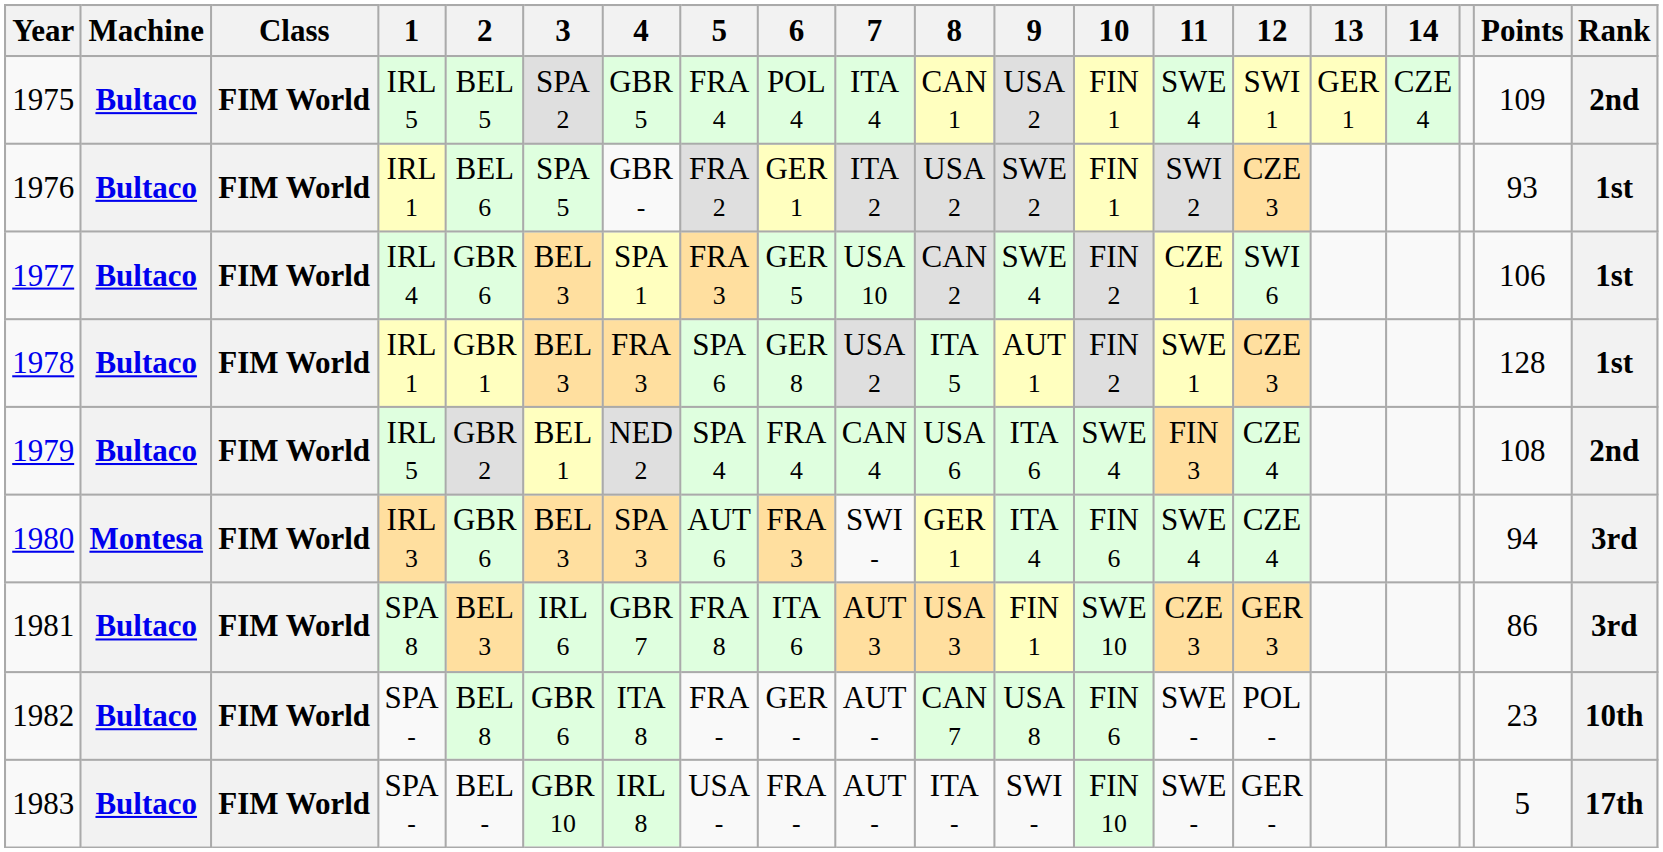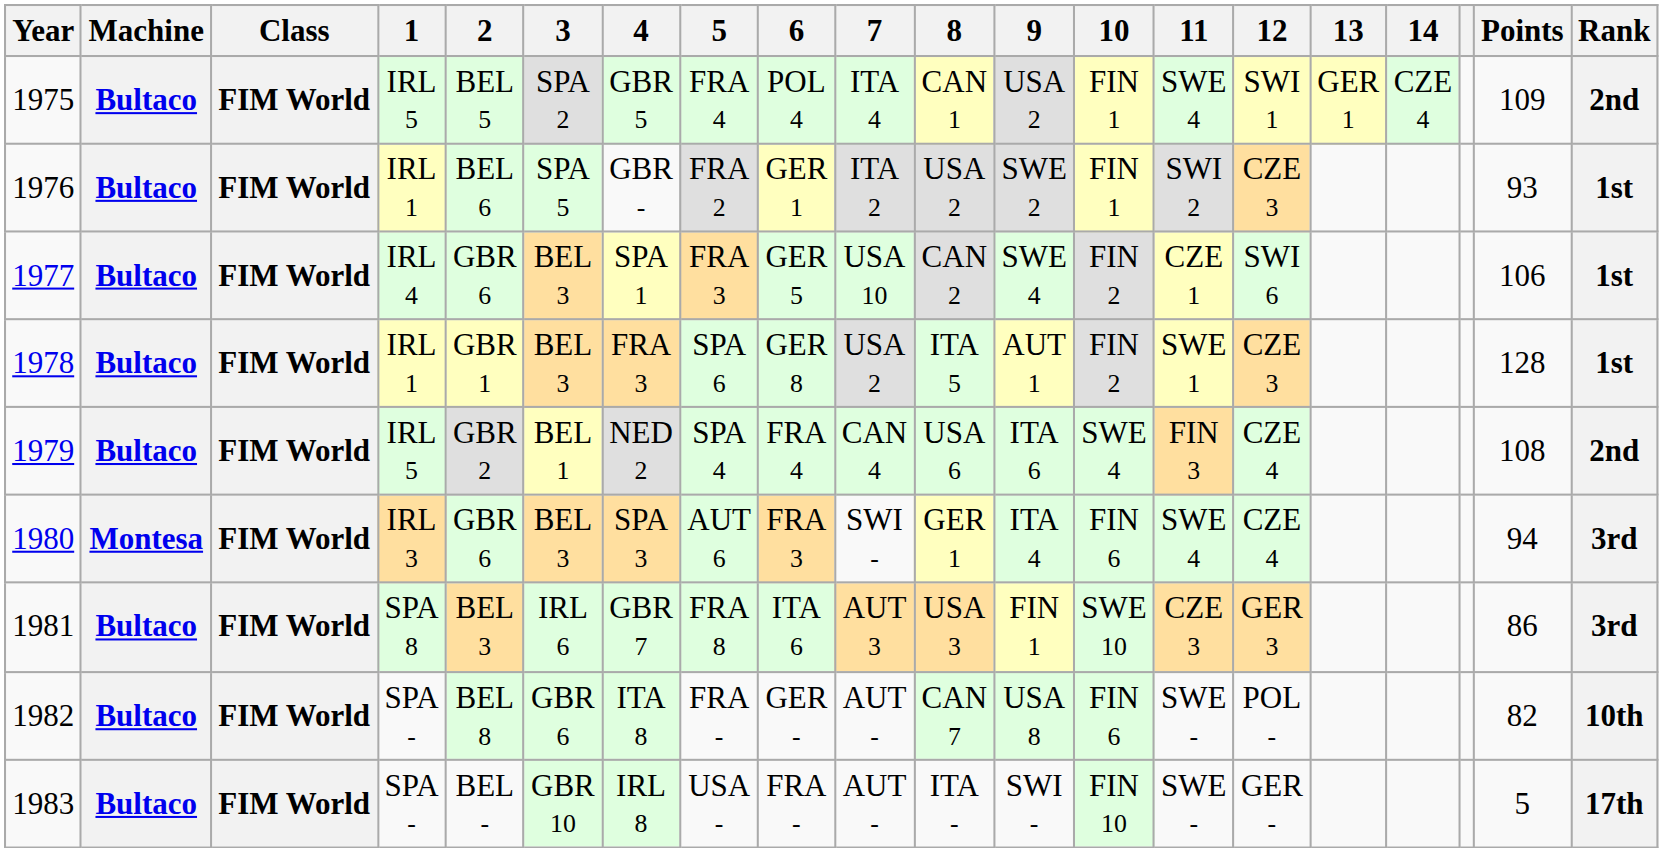 <table class="wikitable" style="text-align:center; font-size:95%">
 <tr>
 <th>Year</th>
 <th>Machine</th>
 <th>Class</th>
 <th>1</th>
 <th>2</th>
 <th>3</th>
 <th>4</th>
 <th>5</th>
 <th>6</th>
 <th>7</th>
 <th>8</th>
 <th>9</th>
 <th>10</th>
 <th>11</th>
 <th>12</th>
 <th>13</th>
 <th>14</th>
 <th></th>
 <th>Points</th>
 <th>Rank</th>
 </tr>
 <tr>
 <td>1975</td>
 <th><a href='#'>Bultaco</a></th>
 <th>FIM World</th>
 <td style="background:#DFFFDF;">IRL<br><small>5</small></td>
 <td style="background:#DFFFDF;">BEL<br><small>5</small></td>
 <td style="background:#DFDFDF;">SPA<br><small>2</small></td>
 <td style="background:#DFFFDF;">GBR<br><small>5</small></td>
 <td style="background:#DFFFDF;">FRA<br><small>4</small></td>
 <td style="background:#DFFFDF;">POL<br><small>4</small></td>
 <td style="background:#DFFFDF;">ITA<br><small>4</small></td>
 <td style="background:#FFFFBF;">CAN<br><small>1</small></td>
 <td style="background:#DFDFDF;">USA<br><small>2</small></td>
 <td style="background:#FFFFBF;">FIN<br><small>1</small></td>
 <td style="background:#DFFFDF;">SWE<br><small>4</small></td>
 <td style="background:#FFFFBF;">SWI<br><small>1</small></td>
 <td style="background:#FFFFBF;">GER<br><small>1</small></td>
 <td style="background:#DFFFDF;">CZE<br><small>4</small></td>
 <td></td>
 <td>109</td>
 <th>2nd</th>
 </tr>
 <tr>
 <td>1976</td>
 <th><a href='#'>Bultaco</a></th>
 <th>FIM World</th>
 <td style="background:#FFFFBF;">IRL<br><small>1</small></td>
 <td style="background:#DFFFDF;">BEL<br><small>6</small></td>
 <td style="background:#DFFFDF;">SPA<br><small>5</small></td>
 <td>GBR<br><small>-</small></td>
 <td style="background:#DFDFDF;">FRA<br><small>2</small></td>
 <td style="background:#FFFFBF;">GER<br><small>1</small></td>
 <td style="background:#DFDFDF;">ITA<br><small>2</small></td>
 <td style="background:#DFDFDF;">USA<br><small>2</small></td>
 <td style="background:#DFDFDF;">SWE<br><small>2</small></td>
 <td style="background:#FFFFBF;">FIN<br><small>1</small></td>
 <td style="background:#DFDFDF;">SWI<br><small>2</small></td>
 <td style="background:#FFDF9F;">CZE<br><small>3</small></td>
 <td></td>
 <td></td>
 <td></td>
 <td>93</td>
 <th>1st</th>
 </tr>
 <tr>
 <td><a href='#'>1977</a></td>
 <th><a href='#'>Bultaco</a></th>
 <th>FIM World</th>
 <td style="background:#DFFFDF;">IRL<br><small>4</small></td>
 <td style="background:#DFFFDF;">GBR<br><small>6</small></td>
 <td style="background:#FFDF9F;">BEL<br><small>3</small></td>
 <td style="background:#FFFFBF;">SPA<br><small>1</small></td>
 <td style="background:#FFDF9F;">FRA<br><small>3</small></td>
 <td style="background:#DFFFDF;">GER<br><small>5</small></td>
 <td style="background:#DFFFDF;">USA<br><small>10</small></td>
 <td style="background:#DFDFDF;">CAN<br><small>2</small></td>
 <td style="background:#DFFFDF;">SWE<br><small>4</small></td>
 <td style="background:#DFDFDF;">FIN<br><small>2</small></td>
 <td style="background:#FFFFBF;">CZE<br><small>1</small></td>
 <td style="background:#DFFFDF;">SWI<br><small>6</small></td>
 <td></td>
 <td></td>
 <td></td>
 <td>106</td>
 <th>1st</th>
 </tr>
 <tr>
 <td><a href='#'>1978</a></td>
 <th><a href='#'>Bultaco</a></th>
 <th>FIM World</th>
 <td style="background:#FFFFBF;">IRL<br><small>1</small></td>
 <td style="background:#FFFFBF;">GBR<br><small>1</small></td>
 <td style="background:#FFDF9F;">BEL<br><small>3</small></td>
 <td style="background:#FFDF9F;">FRA<br><small>3</small></td>
 <td style="background:#DFFFDF;">SPA<br><small>6</small></td>
 <td style="background:#DFFFDF;">GER<br><small>8</small></td>
 <td style="background:#DFDFDF;">USA<br><small>2</small></td>
 <td style="background:#DFFFDF;">ITA<br><small>5</small></td>
 <td style="background:#FFFFBF;">AUT<br><small>1</small></td>
 <td style="background:#DFDFDF;">FIN<br><small>2</small></td>
 <td style="background:#FFFFBF;">SWE<br><small>1</small></td>
 <td style="background:#FFDF9F;">CZE<br><small>3</small></td>
 <td></td>
 <td></td>
 <td></td>
 <td>128</td>
 <th>1st</th>
 </tr>
 <tr>
 <td><a href='#'>1979</a></td>
 <th><a href='#'>Bultaco</a></th>
 <th>FIM World</th>
 <td style="background:#DFFFDF;">IRL<br><small>5</small></td>
 <td style="background:#DFDFDF;">GBR<br><small>2</small></td>
 <td style="background:#FFFFBF;">BEL<br><small>1</small></td>
 <td style="background:#DFDFDF;">NED<br><small>2</small></td>
 <td style="background:#DFFFDF;">SPA<br><small>4</small></td>
 <td style="background:#DFFFDF;">FRA<br><small>4</small></td>
 <td style="background:#DFFFDF;">CAN<br><small>4</small></td>
 <td style="background:#DFFFDF;">USA<br><small>6</small></td>
 <td style="background:#DFFFDF;">ITA<br><small>6</small></td>
 <td style="background:#DFFFDF;">SWE<br><small>4</small></td>
 <td style="background:#FFDF9F;">FIN<br><small>3</small></td>
 <td style="background:#DFFFDF;">CZE<br><small>4</small></td>
 <td></td>
 <td></td>
 <td></td>
 <td>108</td>
 <th>2nd</th>
 </tr>
 <tr>
 <td><a href='#'>1980</a></td>
 <th><a href='#'>Montesa</a></th>
 <th>FIM World</th>
 <td style="background:#FFDF9F;">IRL<br><small>3</small></td>
 <td style="background:#DFFFDF;">GBR<br><small>6</small></td>
 <td style="background:#FFDF9F;">BEL<br><small>3</small></td>
 <td style="background:#FFDF9F;">SPA<br><small>3</small></td>
 <td style="background:#DFFFDF;">AUT<br><small>6</small></td>
 <td style="background:#FFDF9F;">FRA<br><small>3</small></td>
 <td>SWI<br><small>-</small></td>
 <td style="background:#FFFFBF;">GER<br><small>1</small></td>
 <td style="background:#DFFFDF;">ITA<br><small>4</small></td>
 <td style="background:#DFFFDF;">FIN<br><small>6</small></td>
 <td style="background:#DFFFDF;">SWE<br><small>4</small></td>
 <td style="background:#DFFFDF;">CZE<br><small>4</small></td>
 <td></td>
 <td></td>
 <td></td>
 <td>94</td>
 <th>3rd</th>
 </tr>
 <tr>
 <td>1981</td>
 <th><a href='#'>Bultaco</a></th>
 <th>FIM World</th>
 <td style="background:#DFFFDF;">SPA<br><small>8</small></td>
 <td style="background:#FFDF9F;">BEL<br><small>3</small></td>
 <td style="background:#DFFFDF;">IRL<br><small>6</small></td>
 <td style="background:#DFFFDF;">GBR<br><small>7</small></td>
 <td style="background:#DFFFDF;">FRA<br><small>8</small></td>
 <td style="background:#DFFFDF;">ITA<br><small>6</small></td>
 <td style="background:#FFDF9F;">AUT<br><small>3</small></td>
 <td style="background:#FFDF9F;">USA<br><small>3</small></td>
 <td style="background:#FFFFBF;">FIN<br><small>1</small></td>
 <td style="background:#DFFFDF;">SWE<br><small>10</small></td>
 <td style="background:#FFDF9F;">CZE<br><small>3</small></td>
 <td style="background:#FFDF9F;">GER<br><small>3</small></td>
 <td></td>
 <td></td>
 <td></td>
 <td>86</td>
 <th>3rd</th>
 </tr>
 <tr>
 <td>1982</td>
 <th><a href='#'>Bultaco</a></th>
 <th>FIM World</th>
 <td>SPA<br><small>-</small></td>
 <td style="background:#DFFFDF;">BEL<br><small>8</small></td>
 <td style="background:#DFFFDF;">GBR<br><small>6</small></td>
 <td style="background:#DFFFDF;">ITA<br><small>8</small></td>
 <td>FRA<br><small>-</small></td>
 <td>GER<br><small>-</small></td>
 <td>AUT<br><small>-</small></td>
 <td style="background:#DFFFDF;">CAN<br><small>7</small></td>
 <td style="background:#DFFFDF;">USA<br><small>8</small></td>
 <td style="background:#DFFFDF;">FIN<br><small>6</small></td>
 <td>SWE<br><small>-</small></td>
 <td>POL<br><small>-</small></td>
 <td></td>
 <td></td>
 <td></td>
-<td>23</td>
+<td>82</td>
 <th>10th</th>
 </tr>
 <tr>
 <td>1983</td>
 <th><a href='#'>Bultaco</a></th>
 <th>FIM World</th>
 <td>SPA<br><small>-</small></td>
 <td>BEL<br><small>-</small></td>
 <td style="background:#DFFFDF;">GBR<br><small>10</small></td>
 <td style="background:#DFFFDF;">IRL<br><small>8</small></td>
 <td>USA<br><small>-</small></td>
 <td>FRA<br><small>-</small></td>
 <td>AUT<br><small>-</small></td>
 <td>ITA<br><small>-</small></td>
 <td>SWI<br><small>-</small></td>
 <td style="background:#DFFFDF;">FIN<br><small>10</small></td>
 <td>SWE<br><small>-</small></td>
 <td>GER<br><small>-</small></td>
 <td></td>
 <td></td>
 <td></td>
 <td>5</td>
 <th>17th</th>
 </tr>
 </table>
